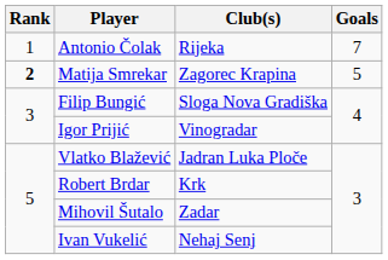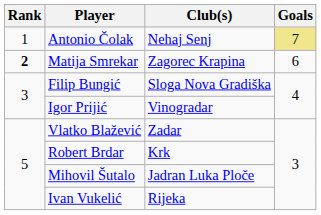 <table class="wikitable" style="text-align:center">
 <tr>
 <th>Rank</th>
 <th>Player</th>
 <th>Club(s)</th>
 <th>Goals</th>
 </tr>
 <tr>
 <td rowspan=1>1</td>
 <td align="left"> <a href='#'>Antonio Čolak</a></td>
-<td align="left"><a href='#'>Rijeka</a></td>
-<td rowspan=1>7</td>
+<td align="left"><a href='#'>Nehaj Senj</a></td>
+<td rowspan=1 style="background: khaki;">7</td>
 </tr>
 <tr>
 <td rowspan=1><strong>2</strong></td>
 <td align="left"> <a href='#'>Matija Smrekar</a></td>
 <td align="left"><a href='#'>Zagorec Krapina</a></td>
-<td rowspan=1>5</td>
+<td rowspan=1>6</td>
 </tr>
 <tr>
 <td rowspan=2>3</td>
 <td align="left"> <a href='#'>Filip Bungić</a></td>
 <td align="left"><a href='#'>Sloga Nova Gradiška</a></td>
 <td rowspan=2>4</td>
 </tr>
 <tr>
 <td align="left"> <a href='#'>Igor Prijić</a></td>
 <td align="left"><a href='#'>Vinogradar</a></td>
 </tr>
 <tr>
 <td rowspan=4>5</td>
 <td align="left"> <a href='#'>Vlatko Blažević</a></td>
-<td align="left"><a href='#'>Jadran Luka Ploče</a></td>
+<td align="left"><a href='#'>Zadar</a></td>
 <td rowspan=4>3</td>
 </tr>
 <tr>
 <td align="left"> <a href='#'>Robert Brdar</a></td>
 <td align="left"><a href='#'>Krk</a></td>
 </tr>
 <tr>
 <td align="left"> <a href='#'>Mihovil Šutalo</a></td>
-<td align="left"><a href='#'>Zadar</a></td>
+<td align="left"><a href='#'>Jadran Luka Ploče</a></td>
 </tr>
 <tr>
 <td align="left"> <a href='#'>Ivan Vukelić</a></td>
-<td align="left"><a href='#'>Nehaj Senj</a></td>
+<td align="left"><a href='#'>Rijeka</a></td>
 </tr>
 </table>
